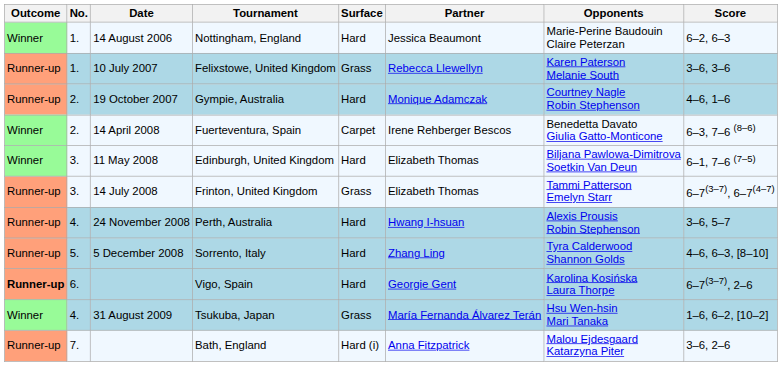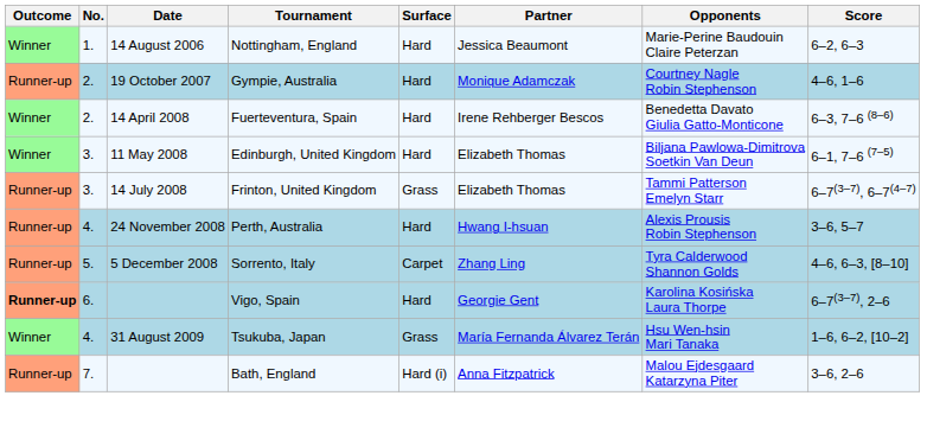 <table class="sortable wikitable">
 <tr>
 <th>Outcome</th>
 <th>No.</th>
 <th>Date</th>
 <th>Tournament</th>
 <th>Surface</th>
 <th>Partner</th>
 <th>Opponents</th>
 <th>Score</th>
 </tr>
 <tr style="background:#f0f8ff;">
 <td style="background:#98fb98;">Winner</td>
 <td>1.</td>
 <td>14 August 2006</td>
 <td>Nottingham, England</td>
 <td>Hard</td>
 <td> Jessica Beaumont</td>
 <td> Marie-Perine Baudouin <br>  Claire Peterzan</td>
 <td>6–2, 6–3</td>
 </tr>
 <tr style="background:lightblue;">
 <td bgcolor="FFA07A">Runner-up</td>
-<td>1.</td>
-<td>10 July 2007</td>
-<td>Felixstowe, United Kingdom</td>
-<td>Grass</td>
-<td> <a href='#'>Rebecca Llewellyn</a></td>
-<td> <a href='#'>Karen Paterson</a> <br>  <a href='#'>Melanie South</a></td>
-<td>3–6, 3–6</td>
-</tr>
-<tr style="background:lightblue;">
-<td bgcolor="FFA07A">Runner-up</td>
 <td>2.</td>
 <td>19 October 2007</td>
 <td>Gympie, Australia</td>
 <td>Hard</td>
 <td> <a href='#'>Monique Adamczak</a></td>
 <td> <a href='#'>Courtney Nagle</a> <br>  <a href='#'>Robin Stephenson</a></td>
 <td>4–6, 1–6</td>
 </tr>
 <tr style="background:#f0f8ff;">
 <td style="background:#98fb98;">Winner</td>
 <td>2.</td>
 <td>14 April 2008</td>
 <td>Fuerteventura, Spain</td>
-<td>Carpet</td>
+<td>Hard</td>
 <td> Irene Rehberger Bescos</td>
 <td> Benedetta Davato <br>  <a href='#'>Giulia Gatto-Monticone</a></td>
 <td>6–3, 7–6 <sup>(8–6)</sup></td>
 </tr>
 <tr style="background:#f0f8ff;">
 <td style="background:#98fb98;">Winner</td>
 <td>3.</td>
 <td>11 May 2008</td>
 <td>Edinburgh, United Kingdom</td>
 <td>Hard</td>
 <td> Elizabeth Thomas</td>
 <td> <a href='#'>Biljana Pawlowa-Dimitrova</a> <br>  <a href='#'>Soetkin Van Deun</a></td>
 <td>6–1, 7–6 <sup>(7–5)</sup></td>
 </tr>
 <tr style="background:#f0f8ff;">
 <td style="background:#ffa07a;">Runner-up</td>
 <td>3.</td>
 <td>14 July 2008</td>
 <td>Frinton, United Kingdom</td>
 <td>Grass</td>
 <td> Elizabeth Thomas</td>
 <td> <a href='#'>Tammi Patterson</a> <br>  <a href='#'>Emelyn Starr</a></td>
 <td>6–7<sup>(3–7)</sup>, 6–7<sup>(4–7)</sup></td>
 </tr>
 <tr style="background:lightblue;">
 <td style="background:#ffa07a;">Runner-up</td>
 <td>4.</td>
 <td>24 November 2008</td>
 <td>Perth, Australia</td>
 <td>Hard</td>
 <td> <a href='#'>Hwang I-hsuan</a></td>
 <td> <a href='#'>Alexis Prousis</a> <br>  <a href='#'>Robin Stephenson</a></td>
 <td>3–6, 5–7</td>
 </tr>
 <tr bgcolor="lightblue">
 <td bgcolor="FFA07A">Runner-up</td>
 <td>5.</td>
 <td>5 December 2008</td>
 <td>Sorrento, Italy</td>
-<td>Hard</td>
+<td>Carpet</td>
 <td> <a href='#'>Zhang Ling</a></td>
 <td> <a href='#'>Tyra Calderwood</a> <br>  <a href='#'>Shannon Golds</a></td>
 <td>4–6, 6–3, [8–10]</td>
 </tr>
 <tr style="background:lightblue;">
 <td bgcolor="FFA07A"><strong>Runner-up</strong></td>
 <td>6.</td>
 <td></td>
 <td>Vigo, Spain</td>
 <td>Hard</td>
 <td> <a href='#'>Georgie Gent</a></td>
 <td> <a href='#'>Karolina Kosińska</a> <br>  <a href='#'>Laura Thorpe</a></td>
 <td>6–7<sup>(3–7)</sup>, 2–6</td>
 </tr>
 <tr bgcolor=lightblue>
 <td style="background:#98fb98;">Winner</td>
 <td>4.</td>
 <td>31 August 2009</td>
 <td>Tsukuba, Japan</td>
 <td>Grass</td>
 <td> <a href='#'>María Fernanda Álvarez Terán</a></td>
 <td> <a href='#'>Hsu Wen-hsin</a> <br>  <a href='#'>Mari Tanaka</a></td>
 <td>1–6, 6–2, [10–2]</td>
 </tr>
 <tr bgcolor=#f0f8ff>
 <td bgcolor="FFA07A">Runner-up</td>
 <td>7.</td>
 <td></td>
 <td>Bath, England</td>
 <td>Hard (i)</td>
 <td> <a href='#'>Anna Fitzpatrick</a></td>
 <td> <a href='#'>Malou Ejdesgaard</a> <br>  <a href='#'>Katarzyna Piter</a></td>
 <td>3–6, 2–6</td>
 </tr>
 </table>
